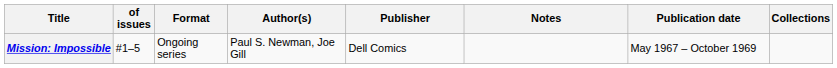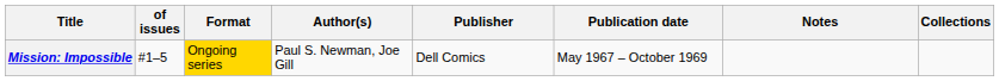 <table class="wikitable">
 <tr>
 <th>Title</th>
 <th style="width:40pt"> of issues</th>
 <th style="width:75pt">Format</th>
 <th style="width:125pt">Author(s)</th>
 <th style="width:125pt">Publisher</th>
+<th style="width:150pt">Publication date</th>
 <th style="width:175pt">Notes</th>
-<th style="width:150pt">Publication date</th>
 <th>Collections</th>
 </tr>
 <tr>
 <th><em><a href='#'>Mission: Impossible</a></em></th>
 <td>#1–5</td>
-<td>Ongoing series</td>
+<td style="background: gold;">Ongoing series</td>
 <td>Paul S. Newman, Joe Gill</td>
 <td>Dell Comics</td>
+<td>May 1967 – October 1969</td>
 <td></td>
-<td>May 1967 – October 1969</td>
 <td></td>
 </tr>
 </table>
